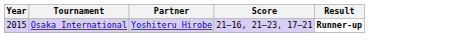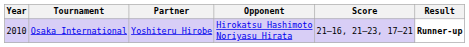 <table class="sortable wikitable" style="font-size: 90%;">
 <tr>
 <th>Year</th>
 <th>Tournament</th>
 <th>Partner</th>
+<th>Opponent</th>
 <th>Score</th>
 <th>Result</th>
 </tr>
 <tr style="background:#D8CEF6">
-<td align="center">2015</td>
+<td align="center">2010</td>
 <td align="left"><a href='#'>Osaka International</a></td>
 <td align="left"> <a href='#'>Yoshiteru Hirobe</a></td>
+<td align="left"> <a href='#'>Hirokatsu Hashimoto</a><br> <a href='#'>Noriyasu Hirata</a></td>
 <td align="left">21–16, 21–23, 17–21</td>
 <td style="text-align:left; background:white"> <strong>Runner-up</strong></td>
 </tr>
 </table>
